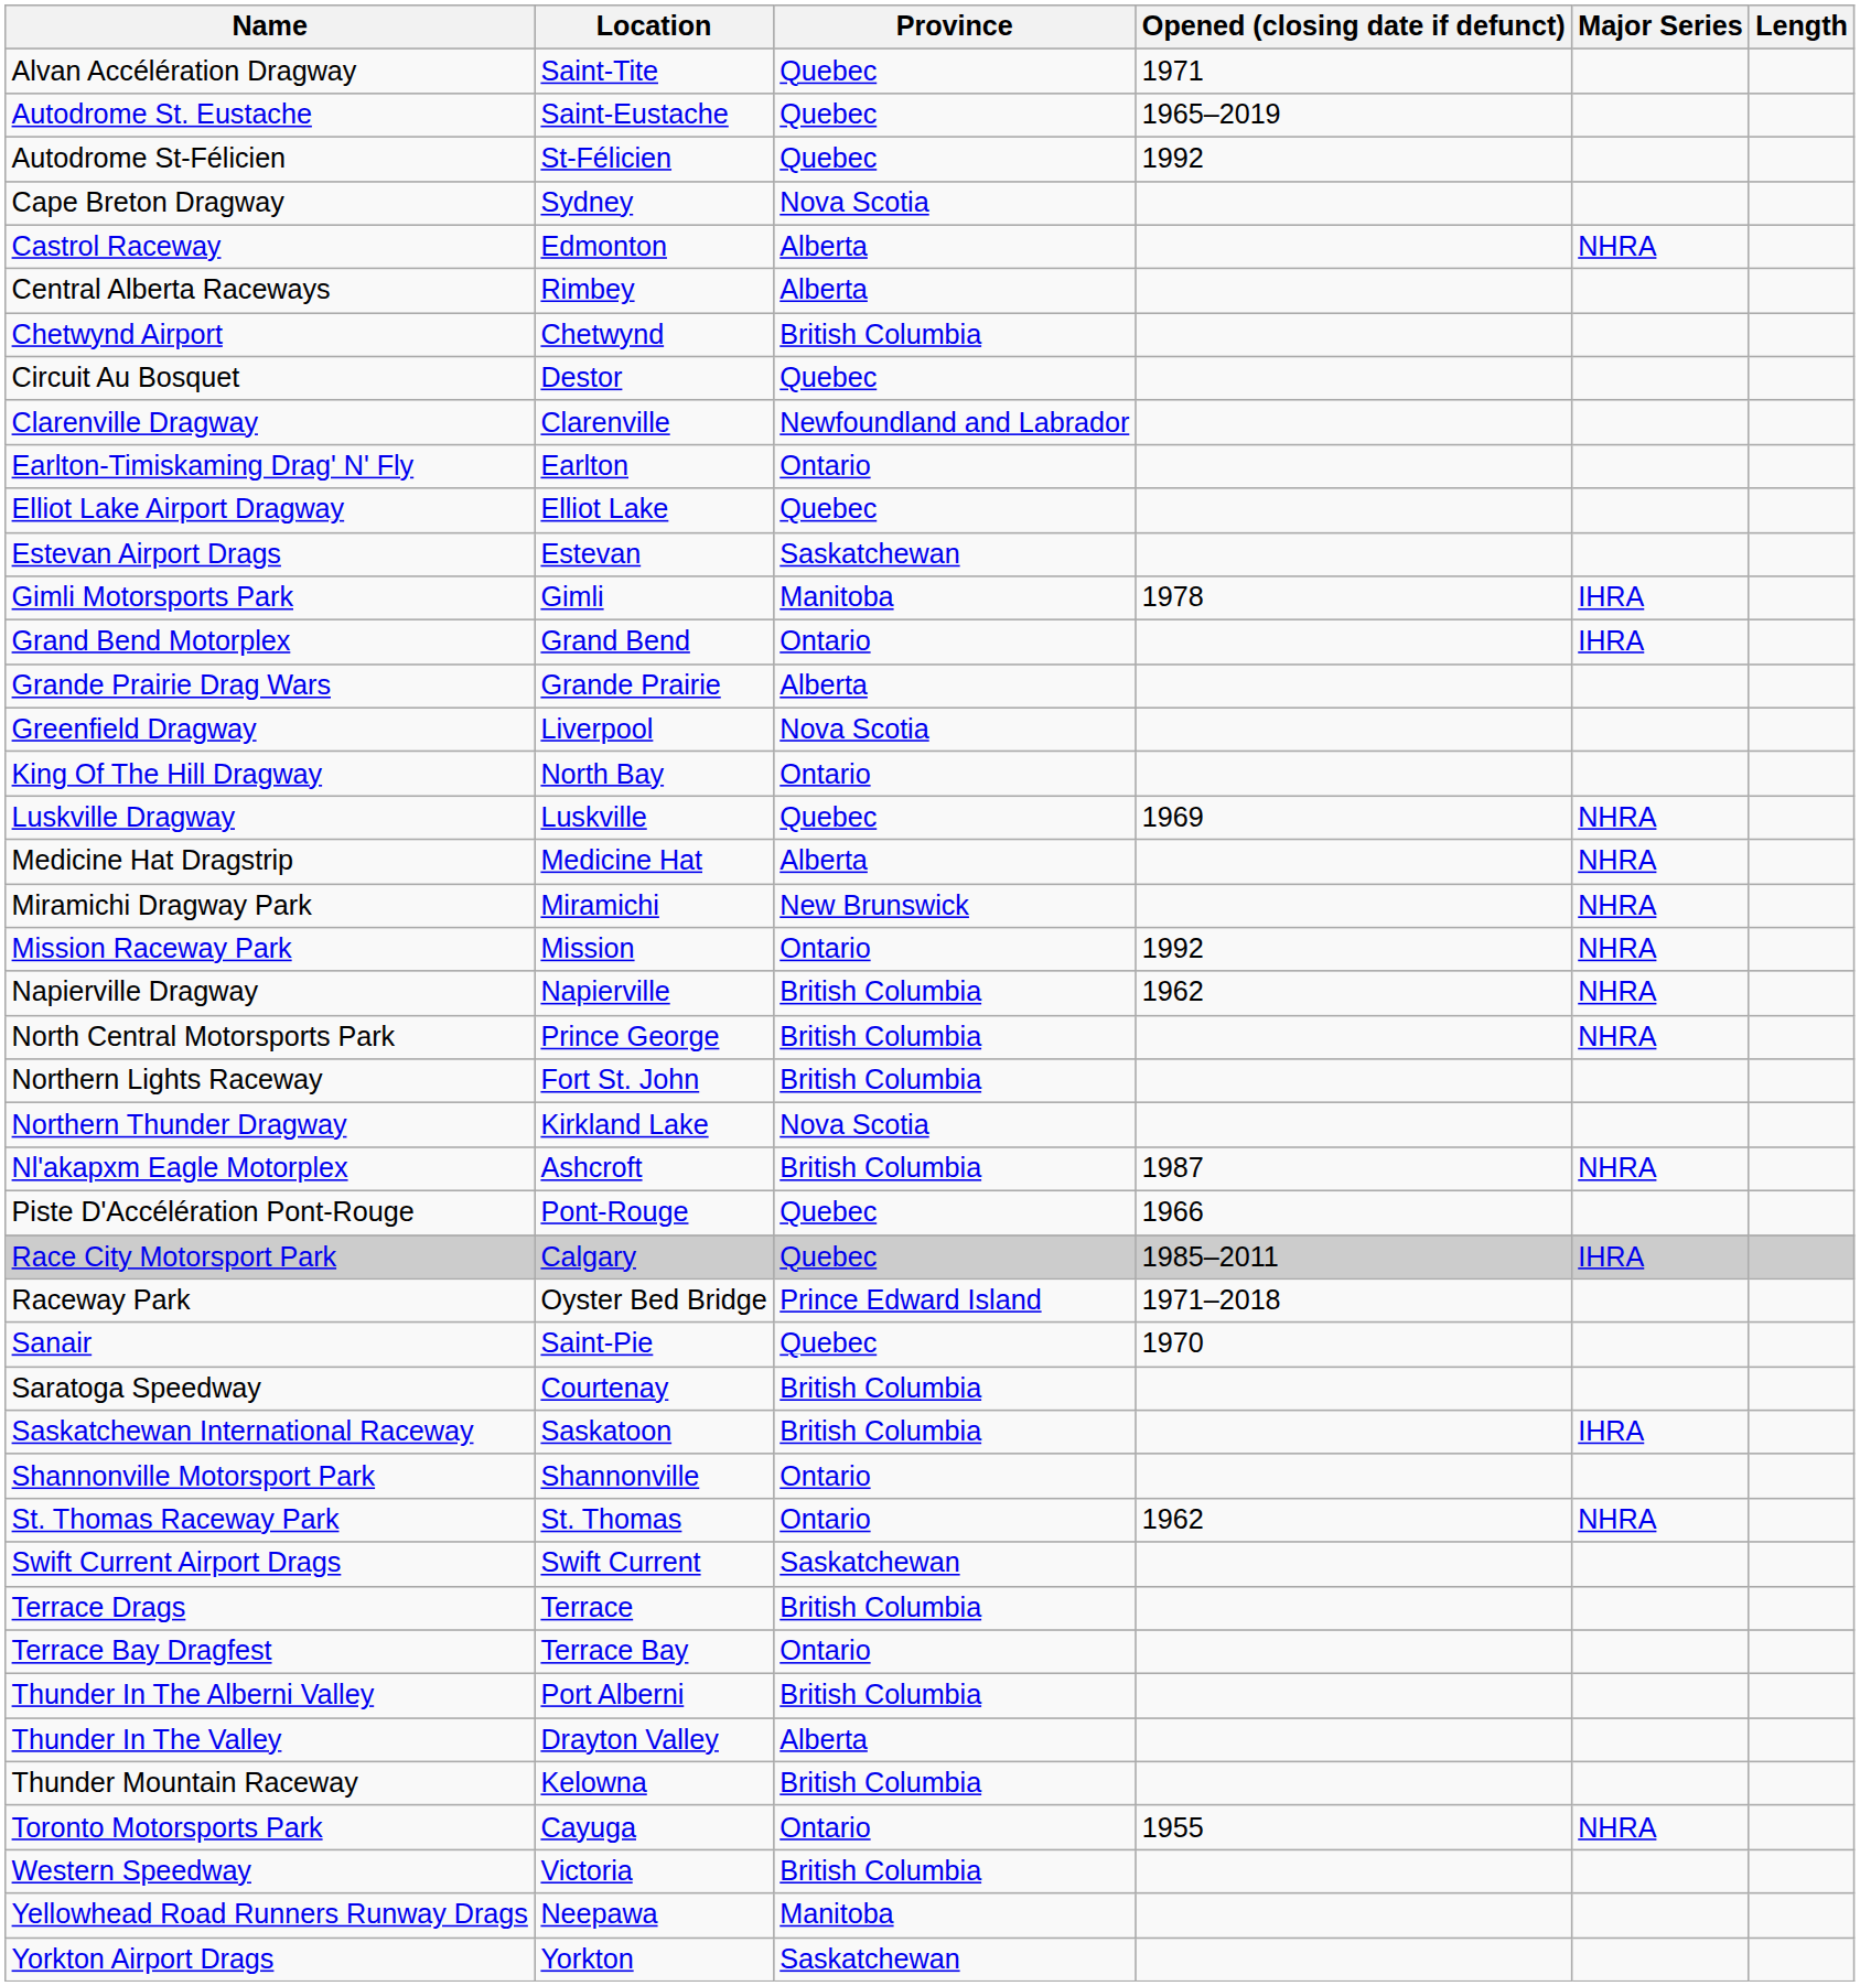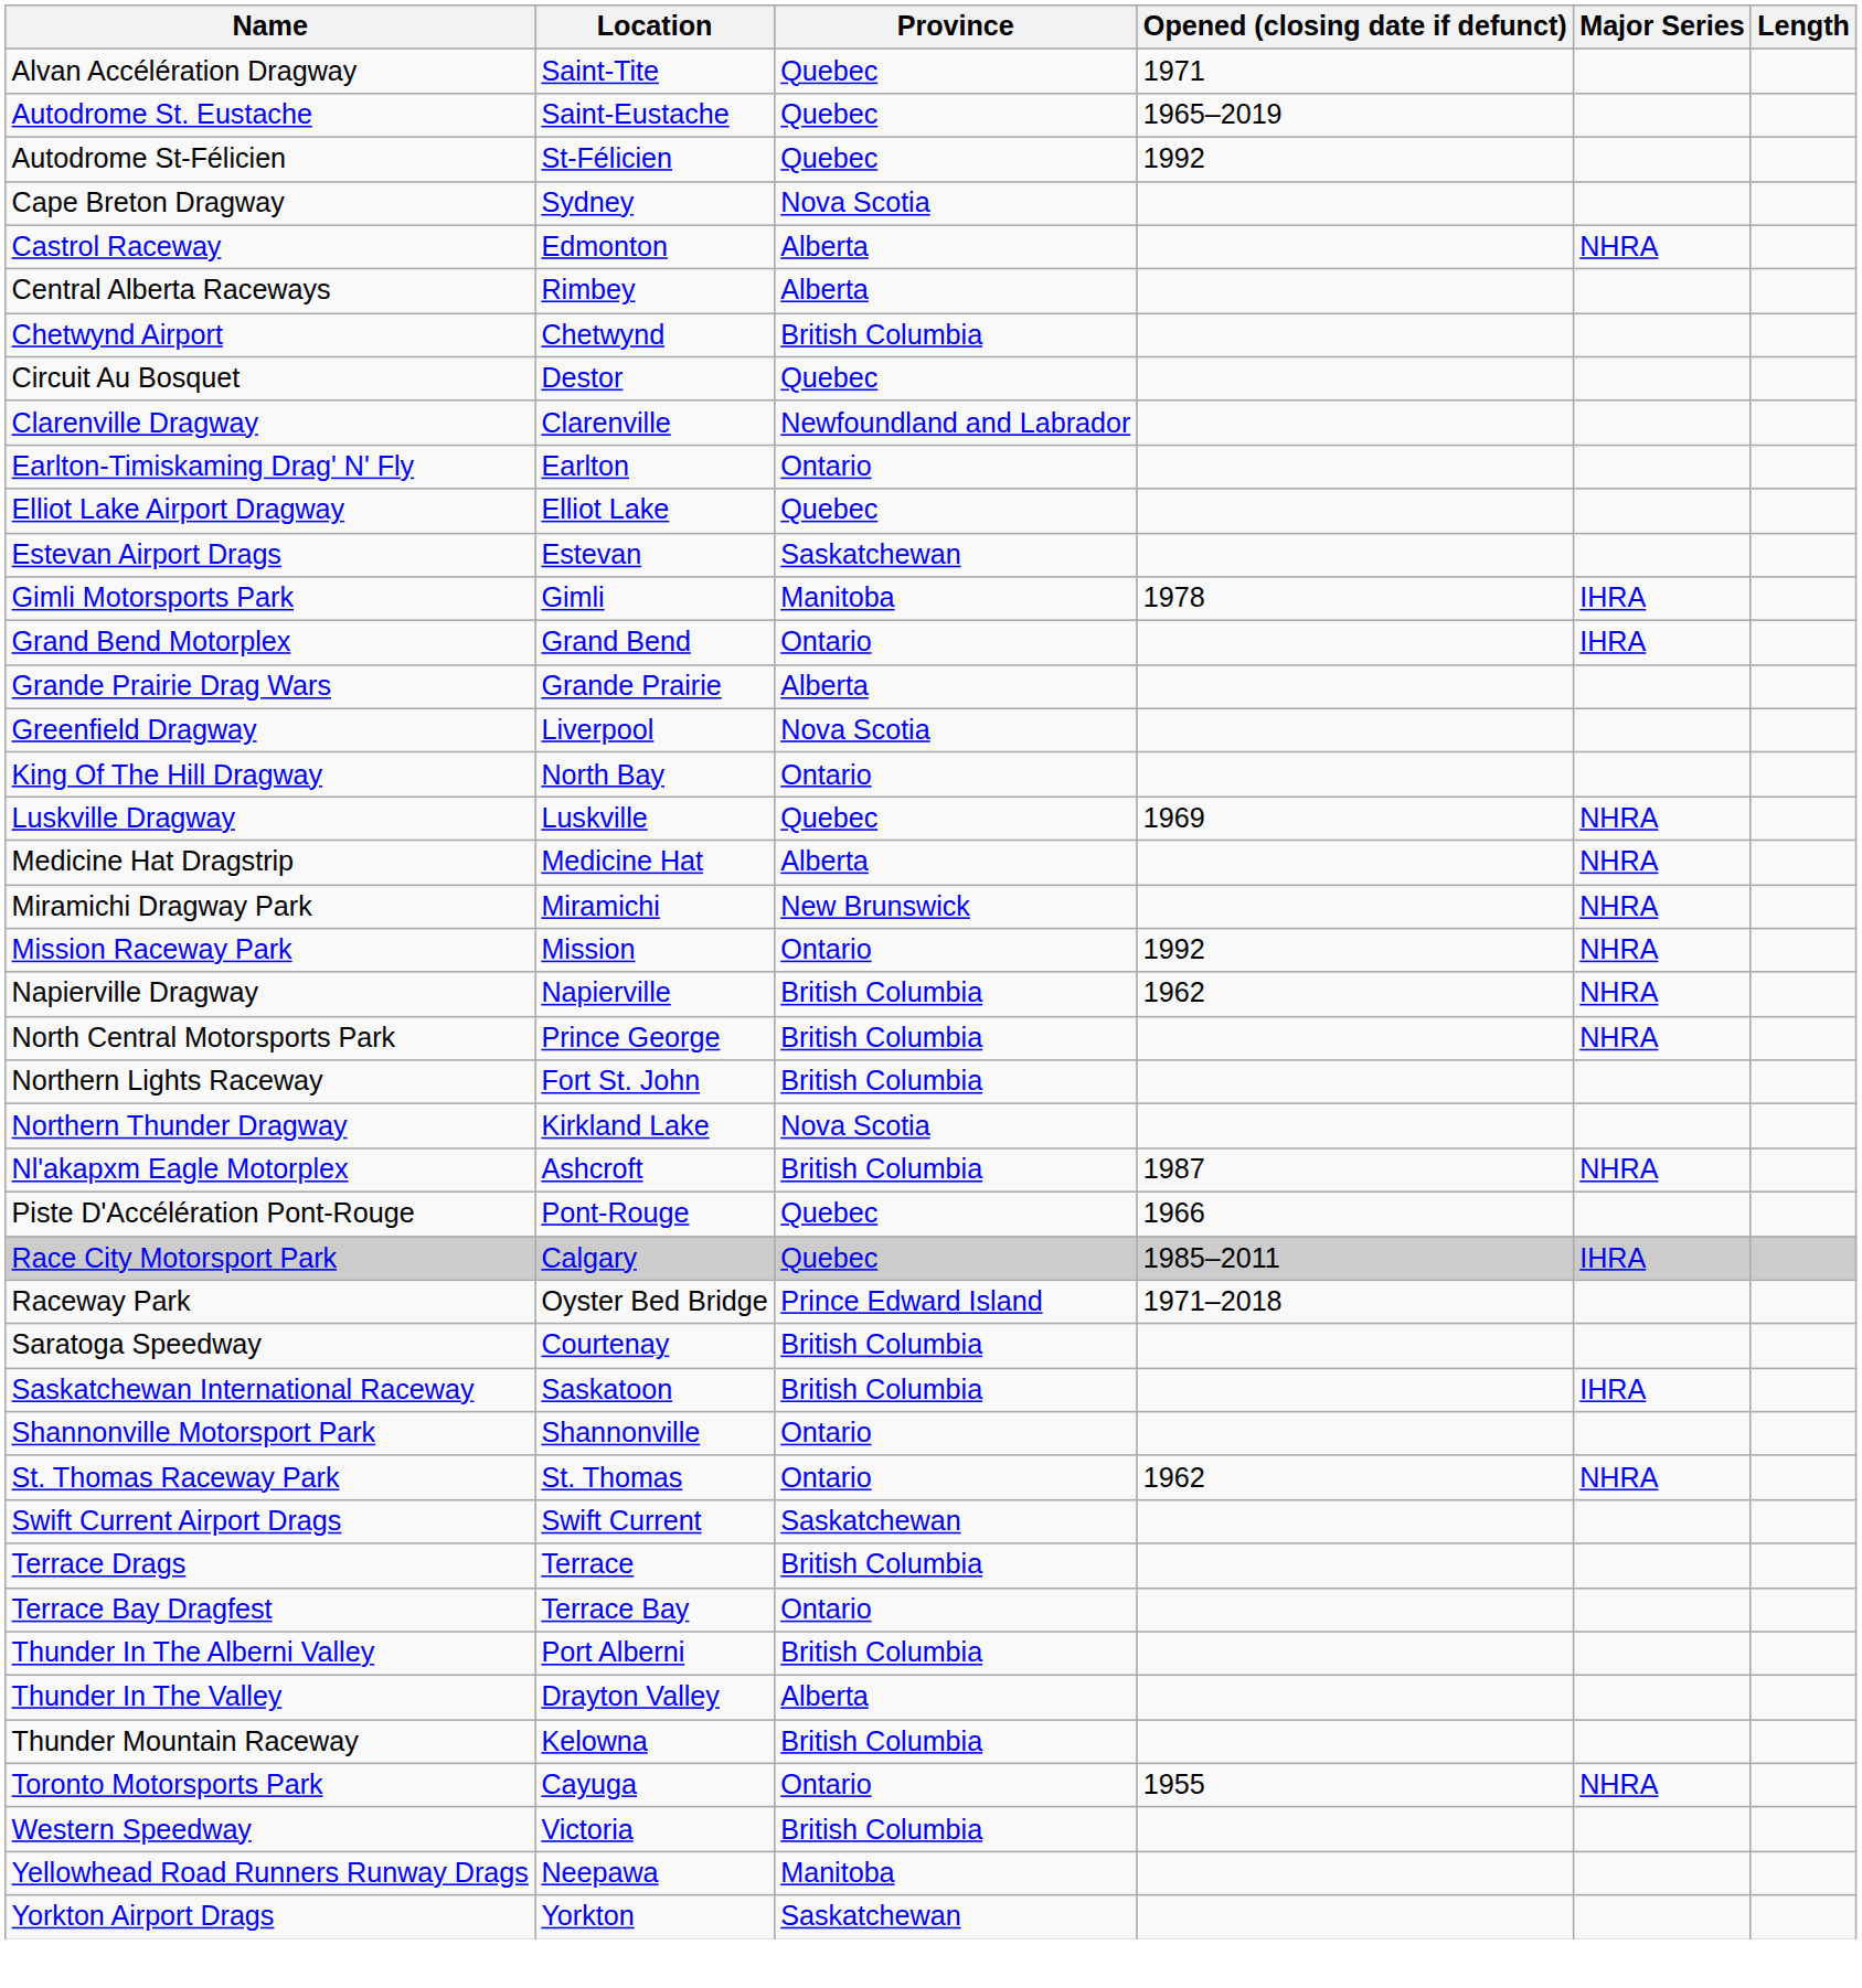 <table class="wikitable sortable">
 <tr>
 <th>Name</th>
 <th>Location</th>
 <th>Province</th>
 <th>Opened (closing date if defunct)</th>
 <th>Major Series</th>
 <th>Length</th>
 </tr>
 <tr>
 <td>Alvan Accélération Dragway</td>
 <td><a href='#'>Saint-Tite</a></td>
 <td><a href='#'>Quebec</a></td>
 <td>1971</td>
 <td></td>
 <td></td>
 </tr>
 <tr>
 <td><a href='#'>Autodrome St. Eustache</a></td>
 <td><a href='#'>Saint-Eustache</a><br><small></small></td>
 <td><a href='#'>Quebec</a></td>
 <td>1965–2019</td>
 <td></td>
 <td></td>
 </tr>
 <tr>
 <td>Autodrome St-Félicien</td>
 <td><a href='#'>St-Félicien</a></td>
 <td><a href='#'>Quebec</a></td>
 <td>1992</td>
 <td></td>
 <td></td>
 </tr>
 <tr>
 <td>Cape Breton Dragway</td>
 <td><a href='#'>Sydney</a></td>
 <td><a href='#'>Nova Scotia</a></td>
 <td></td>
 <td></td>
 <td></td>
 </tr>
 <tr>
 <td><a href='#'>Castrol Raceway</a></td>
 <td><a href='#'>Edmonton</a><br><small></small></td>
 <td><a href='#'>Alberta</a></td>
 <td></td>
 <td><a href='#'>NHRA</a></td>
 <td></td>
 </tr>
 <tr>
 <td>Central Alberta Raceways</td>
 <td><a href='#'>Rimbey</a></td>
 <td><a href='#'>Alberta</a></td>
 <td></td>
 <td></td>
 <td></td>
 </tr>
 <tr>
 <td><a href='#'>Chetwynd Airport</a></td>
 <td><a href='#'>Chetwynd</a></td>
 <td><a href='#'>British Columbia</a></td>
 <td></td>
 <td></td>
 <td></td>
 </tr>
 <tr>
 <td>Circuit Au Bosquet</td>
 <td><a href='#'>Destor</a></td>
 <td><a href='#'>Quebec</a></td>
 <td></td>
 <td></td>
 <td></td>
 </tr>
 <tr>
 <td><a href='#'>Clarenville Dragway</a></td>
 <td><a href='#'>Clarenville</a></td>
 <td><a href='#'>Newfoundland and Labrador</a></td>
 <td></td>
 <td></td>
 <td></td>
 </tr>
 <tr>
 <td><a href='#'>Earlton-Timiskaming Drag' N' Fly</a></td>
 <td><a href='#'>Earlton</a></td>
 <td><a href='#'>Ontario</a></td>
 <td></td>
 <td></td>
 <td></td>
 </tr>
 <tr>
 <td><a href='#'>Elliot Lake Airport Dragway</a></td>
 <td><a href='#'>Elliot Lake</a></td>
 <td><a href='#'>Quebec</a></td>
 <td></td>
 <td></td>
 <td></td>
 </tr>
 <tr>
 <td><a href='#'>Estevan Airport Drags</a></td>
 <td><a href='#'>Estevan</a></td>
 <td><a href='#'>Saskatchewan</a></td>
 <td></td>
 <td></td>
 <td></td>
 </tr>
 <tr>
 <td><a href='#'>Gimli Motorsports Park</a></td>
 <td><a href='#'>Gimli</a><br><small></small></td>
 <td><a href='#'>Manitoba</a></td>
 <td>1978</td>
 <td><a href='#'>IHRA</a></td>
 <td></td>
 </tr>
 <tr>
 <td><a href='#'>Grand Bend Motorplex</a></td>
 <td><a href='#'>Grand Bend</a><br><small></small></td>
 <td><a href='#'>Ontario</a></td>
 <td></td>
 <td><a href='#'>IHRA</a></td>
 <td></td>
 </tr>
 <tr>
 <td><a href='#'>Grande Prairie Drag Wars</a></td>
 <td><a href='#'>Grande Prairie</a></td>
 <td><a href='#'>Alberta</a></td>
 <td></td>
 <td></td>
 <td></td>
 </tr>
 <tr>
 <td><a href='#'>Greenfield Dragway</a></td>
 <td><a href='#'>Liverpool</a></td>
 <td><a href='#'>Nova Scotia</a></td>
 <td></td>
 <td></td>
 <td></td>
 </tr>
 <tr>
 <td><a href='#'>King Of The Hill Dragway</a></td>
 <td><a href='#'>North Bay</a></td>
 <td><a href='#'>Ontario</a></td>
 <td></td>
 <td></td>
 <td></td>
 </tr>
 <tr>
 <td><a href='#'>Luskville Dragway</a></td>
 <td><a href='#'>Luskville</a></td>
 <td><a href='#'>Quebec</a></td>
 <td>1969</td>
 <td><a href='#'>NHRA</a></td>
 <td></td>
 </tr>
 <tr>
 <td>Medicine Hat Dragstrip</td>
 <td><a href='#'>Medicine Hat</a></td>
 <td><a href='#'>Alberta</a></td>
 <td></td>
 <td><a href='#'>NHRA</a></td>
 <td></td>
 </tr>
 <tr>
 <td>Miramichi Dragway Park</td>
 <td><a href='#'>Miramichi</a></td>
 <td><a href='#'>New Brunswick</a></td>
 <td></td>
 <td><a href='#'>NHRA</a></td>
 <td></td>
 </tr>
 <tr>
 <td><a href='#'>Mission Raceway Park</a></td>
 <td><a href='#'>Mission</a><br><small></small></td>
 <td><a href='#'>Ontario</a></td>
 <td>1992</td>
 <td><a href='#'>NHRA</a></td>
 <td></td>
 </tr>
 <tr>
 <td>Napierville Dragway</td>
 <td><a href='#'>Napierville</a></td>
 <td><a href='#'>British Columbia</a></td>
 <td>1962</td>
 <td><a href='#'>NHRA</a></td>
 <td></td>
 </tr>
 <tr>
 <td>North Central Motorsports Park</td>
 <td><a href='#'>Prince George</a></td>
 <td><a href='#'>British Columbia</a></td>
 <td></td>
 <td><a href='#'>NHRA</a></td>
 <td></td>
 </tr>
 <tr>
 <td>Northern Lights Raceway</td>
 <td><a href='#'>Fort St. John</a></td>
 <td><a href='#'>British Columbia</a></td>
 <td></td>
 <td></td>
 <td></td>
 </tr>
 <tr>
 <td><a href='#'>Northern Thunder Dragway</a></td>
 <td><a href='#'>Kirkland Lake</a></td>
 <td><a href='#'>Nova Scotia</a></td>
 <td></td>
 <td></td>
 <td></td>
 </tr>
 <tr>
 <td><a href='#'>Nl'akapxm Eagle Motorplex</a></td>
 <td><a href='#'>Ashcroft</a></td>
 <td><a href='#'>British Columbia</a></td>
 <td>1987</td>
 <td><a href='#'>NHRA</a></td>
 <td></td>
 </tr>
 <tr>
 <td>Piste D'Accélération Pont-Rouge</td>
 <td><a href='#'>Pont-Rouge</a></td>
 <td><a href='#'>Quebec</a></td>
 <td>1966</td>
 <td></td>
 <td></td>
 </tr>
 <tr style="background:#CCCCCC;">
 <td><a href='#'>Race City Motorsport Park</a></td>
 <td><a href='#'>Calgary</a> <br><small></small></td>
 <td><a href='#'>Quebec</a></td>
 <td>1985–2011</td>
 <td><a href='#'>IHRA</a></td>
 <td></td>
 </tr>
 <tr>
 <td>Raceway Park</td>
 <td>Oyster Bed Bridge</td>
 <td><a href='#'>Prince Edward Island</a></td>
 <td>1971–2018</td>
 <td></td>
 <td></td>
 </tr>
 <tr>
-<td><a href='#'>Sanair</a></td>
-<td><a href='#'>Saint-Pie</a> <br><small></small></td>
-<td><a href='#'>Quebec</a></td>
-<td>1970</td>
-<td></td>
-<td></td>
-</tr>
-<tr>
 <td>Saratoga Speedway</td>
 <td><a href='#'>Courtenay</a></td>
 <td><a href='#'>British Columbia</a></td>
 <td></td>
 <td></td>
 <td></td>
 </tr>
 <tr>
 <td><a href='#'>Saskatchewan International Raceway</a></td>
 <td><a href='#'>Saskatoon</a></td>
 <td><a href='#'>British Columbia</a></td>
 <td></td>
 <td><a href='#'>IHRA</a></td>
 <td></td>
 </tr>
 <tr>
 <td><a href='#'>Shannonville Motorsport Park</a></td>
 <td><a href='#'>Shannonville</a><br><small></small></td>
 <td><a href='#'>Ontario</a></td>
 <td></td>
 <td></td>
 <td></td>
 </tr>
 <tr>
 <td><a href='#'>St. Thomas Raceway Park</a></td>
 <td><a href='#'>St. Thomas</a></td>
 <td><a href='#'>Ontario</a></td>
 <td>1962</td>
 <td><a href='#'>NHRA</a></td>
 <td></td>
 </tr>
 <tr>
 <td><a href='#'>Swift Current Airport Drags</a></td>
 <td><a href='#'>Swift Current</a></td>
 <td><a href='#'>Saskatchewan</a></td>
 <td></td>
 <td></td>
 <td></td>
 </tr>
 <tr>
 <td><a href='#'>Terrace Drags</a></td>
 <td><a href='#'>Terrace</a></td>
 <td><a href='#'>British Columbia</a></td>
 <td></td>
 <td></td>
 <td></td>
 </tr>
 <tr>
 <td><a href='#'>Terrace Bay Dragfest</a></td>
 <td><a href='#'>Terrace Bay</a></td>
 <td><a href='#'>Ontario</a></td>
 <td></td>
 <td></td>
 <td></td>
 </tr>
 <tr>
 <td><a href='#'>Thunder In The Alberni Valley</a></td>
 <td><a href='#'>Port Alberni</a></td>
 <td><a href='#'>British Columbia</a></td>
 <td></td>
 <td></td>
 <td></td>
 </tr>
 <tr>
 <td><a href='#'>Thunder In The Valley</a></td>
 <td><a href='#'>Drayton Valley</a></td>
 <td><a href='#'>Alberta</a></td>
 <td></td>
 <td></td>
 <td></td>
 </tr>
 <tr>
 <td>Thunder Mountain Raceway</td>
 <td><a href='#'>Kelowna</a></td>
 <td><a href='#'>British Columbia</a></td>
 <td></td>
 <td></td>
 <td></td>
 </tr>
 <tr>
 <td><a href='#'>Toronto Motorsports Park</a></td>
 <td><a href='#'>Cayuga</a><br><small></small></td>
 <td><a href='#'>Ontario</a></td>
 <td>1955</td>
 <td><a href='#'>NHRA</a></td>
 <td></td>
 </tr>
 <tr>
 <td><a href='#'>Western Speedway</a></td>
 <td><a href='#'>Victoria</a></td>
 <td><a href='#'>British Columbia</a></td>
 <td></td>
 <td></td>
 <td></td>
 </tr>
 <tr>
 <td><a href='#'>Yellowhead Road Runners Runway Drags</a></td>
 <td><a href='#'>Neepawa</a></td>
 <td><a href='#'>Manitoba</a></td>
 <td></td>
 <td></td>
 <td></td>
 </tr>
 <tr>
 <td><a href='#'>Yorkton Airport Drags</a></td>
 <td><a href='#'>Yorkton</a></td>
 <td><a href='#'>Saskatchewan</a></td>
 <td></td>
 <td></td>
 <td></td>
 </tr>
 </table>
